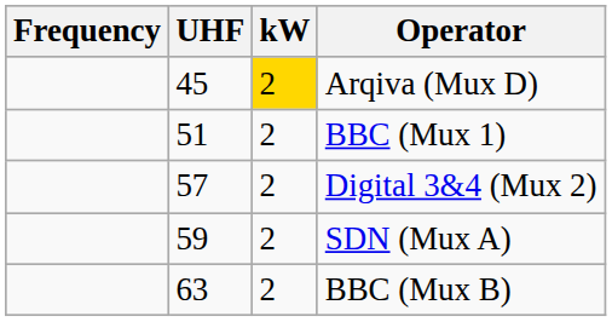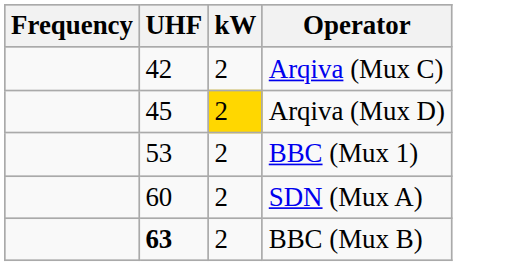 <table class="wikitable sortable">
 <tr>
 <th>Frequency</th>
 <th>UHF</th>
 <th>kW</th>
 <th>Operator</th>
 </tr>
 <tr>
 <td></td>
+<td>42</td>
+<td>2</td>
+<td><a href='#'>Arqiva</a> (Mux C)</td>
+</tr>
+<tr>
+<td></td>
 <td>45</td>
 <td style="background: gold;">2</td>
 <td>Arqiva (Mux D)</td>
 </tr>
 <tr>
 <td></td>
-<td>51</td>
+<td>53</td>
 <td>2</td>
 <td><a href='#'>BBC</a> (Mux 1)</td>
 </tr>
 <tr>
 <td></td>
-<td>57</td>
-<td>2</td>
-<td><a href='#'>Digital 3&4</a> (Mux 2)</td>
-</tr>
-<tr>
-<td></td>
-<td>59</td>
+<td>60</td>
 <td>2</td>
 <td><a href='#'>SDN</a> (Mux A)</td>
 </tr>
 <tr>
 <td></td>
-<td>63</td>
+<td><strong>63</strong></td>
 <td>2</td>
 <td>BBC (Mux B)</td>
 </tr>
 </table>
